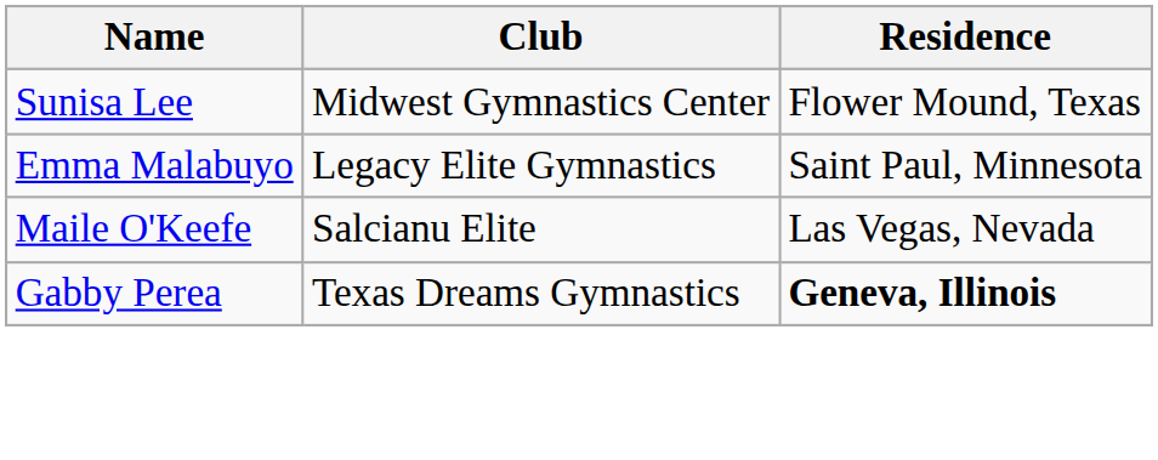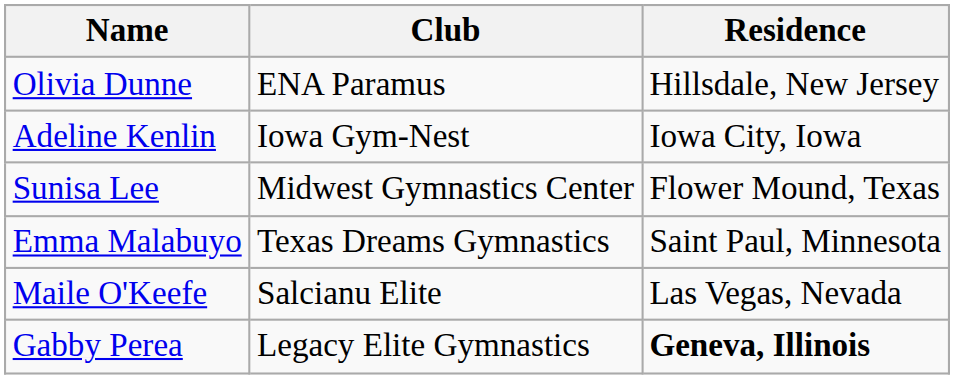 <table class="wikitable">
 <tr>
 <th>Name</th>
 <th>Club</th>
 <th>Residence</th>
+</tr>
+<tr>
+<td><a href='#'>Olivia Dunne</a></td>
+<td>ENA Paramus</td>
+<td>Hillsdale, New Jersey</td>
+</tr>
+<tr>
+<td><a href='#'>Adeline Kenlin</a></td>
+<td>Iowa Gym-Nest</td>
+<td>Iowa City, Iowa</td>
 </tr>
 <tr>
 <td><a href='#'>Sunisa Lee</a></td>
 <td>Midwest Gymnastics Center</td>
 <td>Flower Mound, Texas</td>
 </tr>
 <tr>
 <td><a href='#'>Emma Malabuyo</a></td>
-<td>Legacy Elite Gymnastics</td>
+<td>Texas Dreams Gymnastics</td>
 <td>Saint Paul, Minnesota</td>
 </tr>
 <tr>
 <td><a href='#'>Maile O'Keefe</a></td>
 <td>Salcianu Elite</td>
 <td>Las Vegas, Nevada</td>
 </tr>
 <tr>
 <td><a href='#'>Gabby Perea</a></td>
-<td>Texas Dreams Gymnastics</td>
+<td>Legacy Elite Gymnastics</td>
 <td><strong>Geneva, Illinois</strong></td>
 </tr>
 </table>
